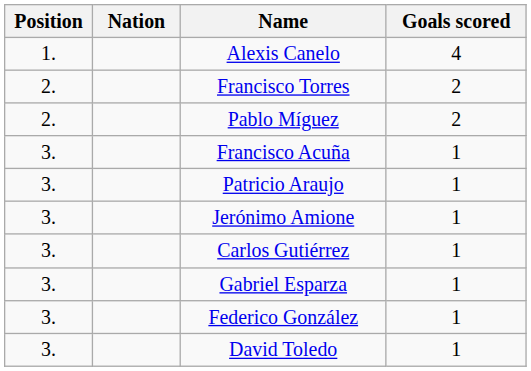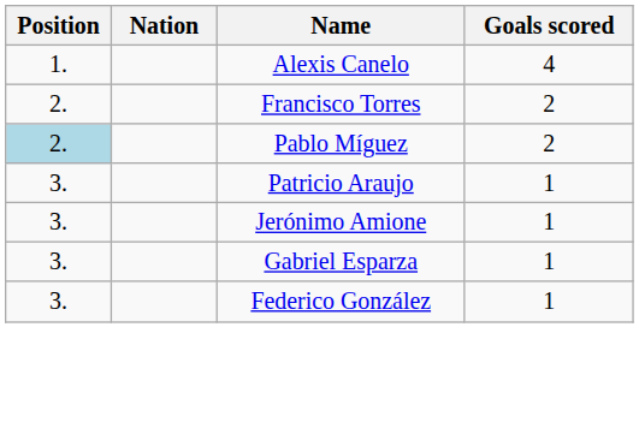 <table class="wikitable" style="font-size: 95%; text-align: center;">
 <tr>
 <th width=60>Position</th>
 <th width=60>Nation</th>
 <th width=150>Name</th>
 <th width=100>Goals scored</th>
 </tr>
 <tr>
 <td>1.</td>
 <td></td>
 <td><a href='#'>Alexis Canelo</a></td>
 <td>4</td>
 </tr>
 <tr>
 <td>2.</td>
 <td></td>
 <td><a href='#'>Francisco Torres</a></td>
 <td>2</td>
 </tr>
 <tr>
-<td>2.</td>
+<td style="background: lightblue;">2.</td>
 <td></td>
 <td><a href='#'>Pablo Míguez</a></td>
 <td>2</td>
-</tr>
-<tr>
-<td>3.</td>
-<td></td>
-<td><a href='#'>Francisco Acuña</a></td>
-<td>1</td>
 </tr>
 <tr>
 <td>3.</td>
 <td></td>
 <td><a href='#'>Patricio Araujo</a></td>
 <td>1</td>
 </tr>
 <tr>
 <td>3.</td>
 <td></td>
 <td><a href='#'>Jerónimo Amione</a></td>
 <td>1</td>
 </tr>
 <tr>
 <td>3.</td>
 <td></td>
-<td><a href='#'>Carlos Gutiérrez</a></td>
-<td>1</td>
-</tr>
-<tr>
-<td>3.</td>
-<td></td>
 <td><a href='#'>Gabriel Esparza</a></td>
 <td>1</td>
 </tr>
 <tr>
 <td>3.</td>
 <td></td>
 <td><a href='#'>Federico González</a></td>
 <td>1</td>
 </tr>
-<tr>
-<td>3.</td>
-<td></td>
-<td><a href='#'>David Toledo</a></td>
-<td>1</td>
-</tr>
 </table>
